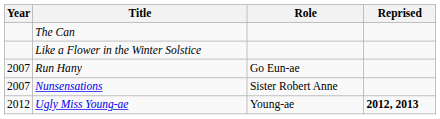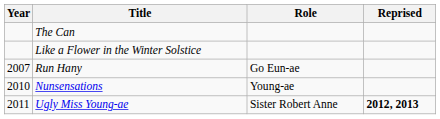 <table class="wikitable" style="width:600px">
 <tr>
 <th width=10>Year</th>
 <th>Title</th>
 <th>Role</th>
 <th>Reprised</th>
 </tr>
 <tr>
 <td></td>
 <td><em>The Can</em></td>
 <td></td>
 <td></td>
 </tr>
 <tr>
 <td></td>
 <td><em>Like a Flower in the Winter Solstice</em></td>
 <td></td>
 <td></td>
 </tr>
 <tr>
 <td>2007</td>
 <td><em>Run Hany</em></td>
 <td>Go Eun-ae</td>
 <td></td>
 </tr>
 <tr>
-<td>2007</td>
+<td>2010</td>
 <td><em><a href='#'>Nunsensations</a></em></td>
-<td>Sister Robert Anne</td>
+<td>Young-ae</td>
 <td></td>
 </tr>
 <tr>
-<td>2012</td>
+<td>2011</td>
 <td><em><a href='#'>Ugly Miss Young-ae</a></em></td>
-<td>Young-ae</td>
+<td>Sister Robert Anne</td>
 <td><strong>2012, 2013</strong></td>
 </tr>
 </table>
